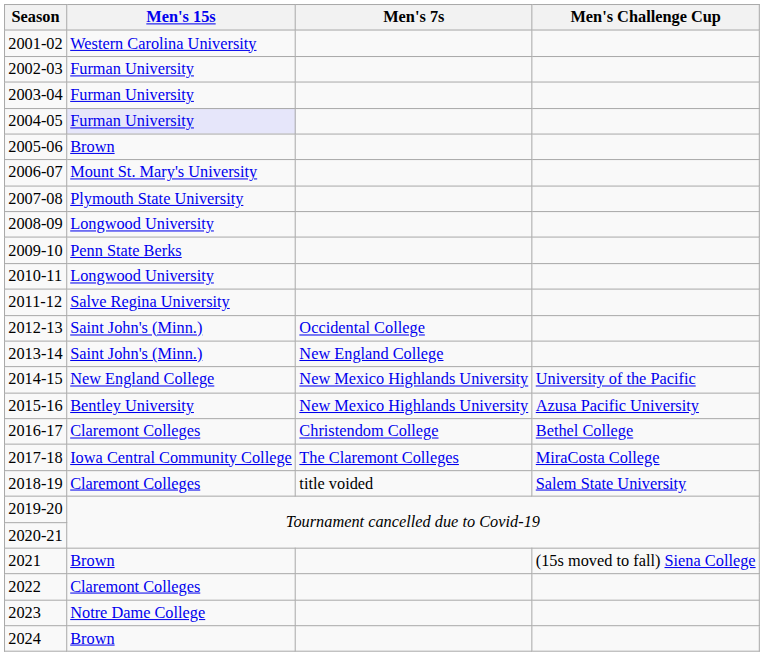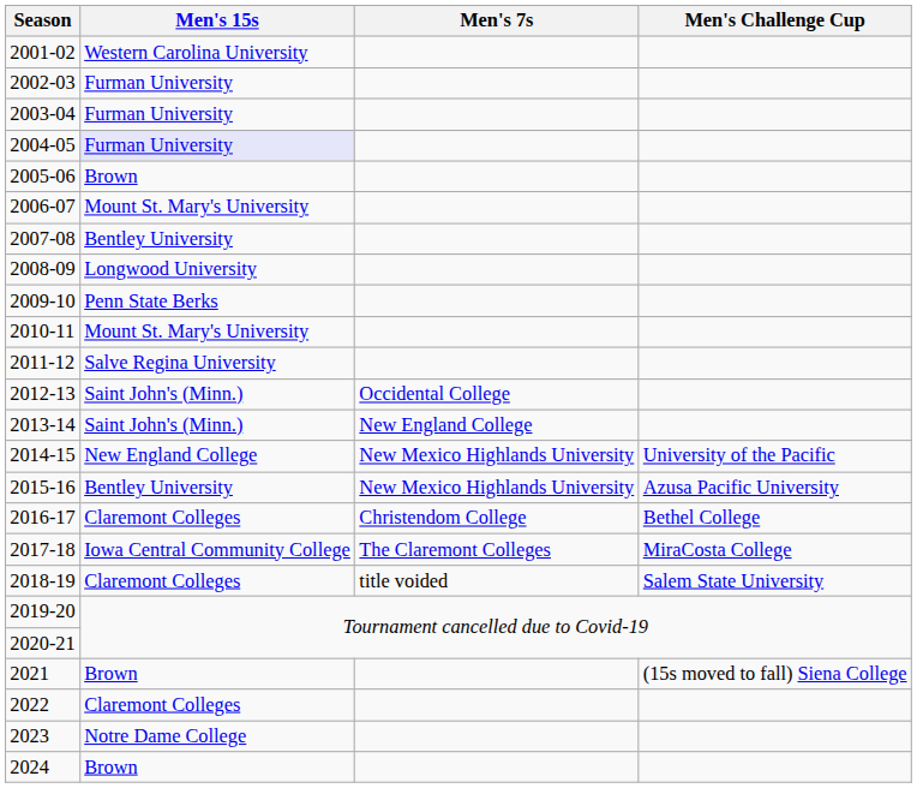 <table class="wikitable">
 <tr>
 <th>Season</th>
 <th><a href='#'>Men's 15s</a></th>
 <th>Men's 7s</th>
 <th>Men's Challenge Cup</th>
 </tr>
 <tr>
 <td>2001-02</td>
 <td><a href='#'>Western Carolina University</a></td>
 <td></td>
 <td></td>
 </tr>
 <tr>
 <td>2002-03</td>
 <td><a href='#'>Furman University</a></td>
 <td></td>
 <td></td>
 </tr>
 <tr>
 <td>2003-04</td>
 <td><a href='#'>Furman University</a></td>
 <td></td>
 <td></td>
 </tr>
 <tr>
 <td>2004-05</td>
 <td style="background: lavender;"><a href='#'>Furman University</a></td>
 <td></td>
 <td></td>
 </tr>
 <tr>
 <td>2005-06</td>
 <td><a href='#'>Brown</a></td>
 <td></td>
 <td></td>
 </tr>
 <tr>
 <td>2006-07</td>
 <td><a href='#'>Mount St. Mary's University</a></td>
 <td></td>
 <td></td>
 </tr>
 <tr>
 <td>2007-08</td>
-<td><a href='#'>Plymouth State University</a></td>
+<td><a href='#'>Bentley University</a></td>
 <td></td>
 <td></td>
 </tr>
 <tr>
 <td>2008-09</td>
 <td><a href='#'>Longwood University</a></td>
 <td></td>
 <td></td>
 </tr>
 <tr>
 <td>2009-10</td>
 <td><a href='#'>Penn State Berks</a></td>
 <td></td>
 <td></td>
 </tr>
 <tr>
 <td>2010-11</td>
-<td><a href='#'>Longwood University</a></td>
+<td><a href='#'>Mount St. Mary's University</a></td>
 <td></td>
 <td></td>
 </tr>
 <tr>
 <td>2011-12</td>
 <td><a href='#'>Salve Regina University</a></td>
 <td></td>
 <td></td>
 </tr>
 <tr>
 <td>2012-13</td>
 <td><a href='#'>Saint John's (Minn.)</a></td>
 <td><a href='#'>Occidental College</a></td>
 <td></td>
 </tr>
 <tr>
 <td>2013-14</td>
 <td><a href='#'>Saint John's (Minn.)</a></td>
 <td><a href='#'>New England College</a></td>
 <td></td>
 </tr>
 <tr>
 <td>2014-15</td>
 <td><a href='#'>New England College</a></td>
 <td><a href='#'>New Mexico Highlands University</a></td>
 <td><a href='#'>University of the Pacific</a></td>
 </tr>
 <tr>
 <td>2015-16</td>
 <td><a href='#'>Bentley University</a></td>
 <td><a href='#'>New Mexico Highlands University</a></td>
 <td><a href='#'>Azusa Pacific University</a></td>
 </tr>
 <tr>
 <td>2016-17</td>
 <td><a href='#'>Claremont Colleges</a></td>
 <td><a href='#'>Christendom College</a></td>
 <td><a href='#'>Bethel College</a></td>
 </tr>
 <tr>
 <td>2017-18</td>
 <td><a href='#'>Iowa Central Community College</a></td>
 <td><a href='#'>The Claremont Colleges</a></td>
 <td><a href='#'>MiraCosta College</a></td>
 </tr>
 <tr>
 <td>2018-19</td>
 <td><a href='#'>Claremont Colleges</a></td>
 <td>title voided</td>
 <td><a href='#'>Salem State University</a></td>
 </tr>
 <tr>
 <td>2019-20</td>
 <td align=center rowspan=2 colspan=3><em>Tournament cancelled due to Covid-19</em></td>
 </tr>
 <tr>
 <td>2020-21</td>
 </tr>
 <tr>
 <td>2021</td>
 <td><a href='#'>Brown</a></td>
 <td></td>
 <td>(15s moved to fall) <a href='#'>Siena College</a></td>
 </tr>
 <tr>
 <td>2022</td>
 <td><a href='#'>Claremont Colleges</a></td>
 <td></td>
 <td></td>
 </tr>
 <tr>
 <td>2023</td>
 <td><a href='#'>Notre Dame College</a></td>
 <td></td>
 <td></td>
 </tr>
 <tr>
 <td>2024</td>
 <td><a href='#'>Brown</a></td>
 <td></td>
 <td></td>
 </tr>
 </table>
